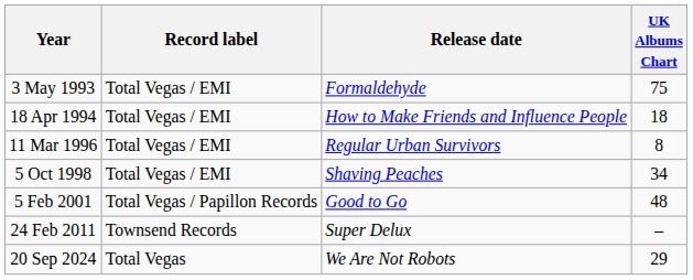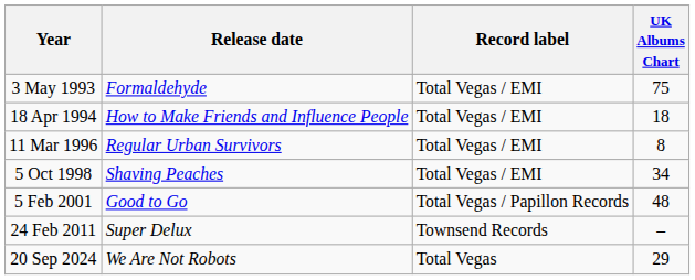 <table class="wikitable" style="font-size:95%">
 <tr>
 <th>Year</th>
+<th>Release date</th>
 <th>Record label</th>
-<th>Release date</th>
 <th width="35"><small><a href='#'>UK Albums Chart</a></small><br></th>
 </tr>
 <tr>
 <td align=center>3 May 1993</td>
+<td align=left><em><a href='#'>Formaldehyde</a></em></td>
 <td align=left>Total Vegas / EMI</td>
-<td align=left><em><a href='#'>Formaldehyde</a></em></td>
 <td align=center>75</td>
 </tr>
 <tr>
 <td align=center>18 Apr  1994</td>
+<td align=left><em><a href='#'>How to Make Friends and Influence People</a></em></td>
 <td align=left>Total Vegas / EMI</td>
-<td align=left><em><a href='#'>How to Make Friends and Influence People</a></em></td>
 <td align=center>18</td>
 </tr>
 <tr>
 <td align=center>11 Mar 1996</td>
+<td align=left><em><a href='#'>Regular Urban Survivors</a></em></td>
 <td align=left>Total Vegas / EMI</td>
-<td align=left><em><a href='#'>Regular Urban Survivors</a></em></td>
 <td align=center>8</td>
 </tr>
 <tr>
 <td align=center>5 Oct 1998</td>
+<td align=left><em><a href='#'>Shaving Peaches</a></em></td>
 <td align=left>Total Vegas / EMI</td>
-<td align=left><em><a href='#'>Shaving Peaches</a></em></td>
 <td align=center>34</td>
 </tr>
 <tr>
 <td align=center>5 Feb 2001</td>
+<td align=left><em><a href='#'>Good to Go</a></em></td>
 <td align=left>Total Vegas / Papillon Records</td>
-<td align=left><em><a href='#'>Good to Go</a></em></td>
 <td align=center>48</td>
 </tr>
 <tr>
 <td align=center>24 Feb 2011</td>
+<td align=left><em>Super Delux</em></td>
 <td align=left>Townsend Records</td>
-<td align=left><em>Super Delux</em></td>
 <td align=center>–</td>
 </tr>
 <tr>
 <td align=center>20 Sep 2024</td>
+<td align=left><em>We Are Not Robots</em></td>
 <td align=left>Total Vegas</td>
-<td align=left><em>We Are Not Robots</em></td>
 <td align=center>29</td>
 </tr>
 </table>
